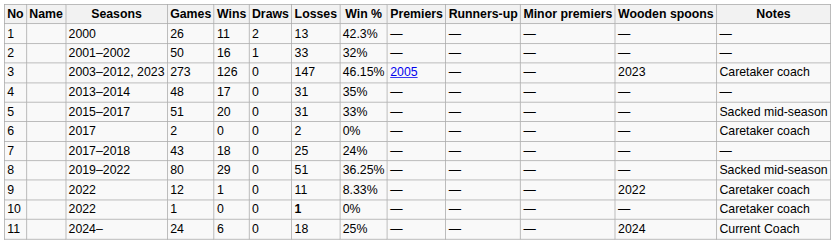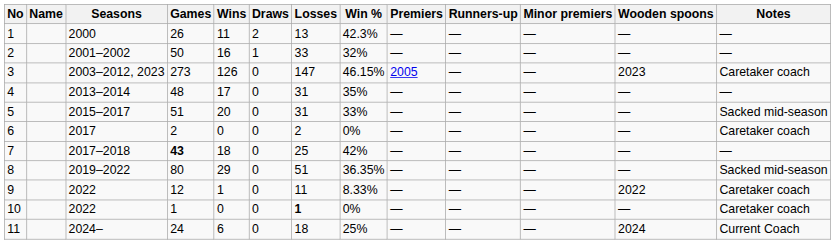 <table class="wikitable sortable">
 <tr>
 <th>No</th>
 <th>Name</th>
 <th>Seasons</th>
 <th>Games</th>
 <th>Wins</th>
 <th>Draws</th>
 <th>Losses</th>
 <th>Win %</th>
 <th class="unsortable">Premiers</th>
 <th class="unsortable">Runners-up</th>
 <th class="unsortable">Minor premiers</th>
 <th class="unsortable">Wooden spoons</th>
 <th class="unsortable">Notes</th>
 </tr>
 <tr>
 <td>1</td>
 <td></td>
 <td>2000</td>
 <td>26</td>
 <td>11</td>
 <td>2</td>
 <td>13</td>
 <td>42.3%</td>
 <td>—</td>
 <td>—</td>
 <td>—</td>
 <td>—</td>
 <td>—</td>
 </tr>
 <tr>
 <td>2</td>
 <td></td>
 <td>2001–2002</td>
 <td>50</td>
 <td>16</td>
 <td>1</td>
 <td>33</td>
 <td>32%</td>
 <td>—</td>
 <td>—</td>
 <td>—</td>
 <td>—</td>
 <td>—</td>
 </tr>
 <tr>
 <td>3</td>
 <td></td>
 <td>2003–2012, 2023</td>
 <td>273</td>
 <td>126</td>
 <td>0</td>
 <td>147</td>
 <td>46.15%</td>
 <td><a href='#'>2005</a></td>
 <td>—</td>
 <td>—</td>
 <td>2023</td>
 <td>Caretaker coach</td>
 </tr>
 <tr>
 <td>4</td>
 <td></td>
 <td>2013–2014</td>
 <td>48</td>
 <td>17</td>
 <td>0</td>
 <td>31</td>
 <td>35%</td>
 <td>—</td>
 <td>—</td>
 <td>—</td>
 <td>—</td>
 <td>—</td>
 </tr>
 <tr>
 <td>5</td>
 <td></td>
 <td>2015–2017</td>
 <td>51</td>
 <td>20</td>
 <td>0</td>
 <td>31</td>
 <td>33%</td>
 <td>—</td>
 <td>—</td>
 <td>—</td>
 <td>—</td>
 <td>Sacked mid-season</td>
 </tr>
 <tr>
 <td>6</td>
 <td></td>
 <td>2017</td>
 <td>2</td>
 <td>0</td>
 <td>0</td>
 <td>2</td>
 <td>0%</td>
 <td>—</td>
 <td>—</td>
 <td>—</td>
 <td>—</td>
 <td>Caretaker coach</td>
 </tr>
 <tr>
 <td>7</td>
 <td></td>
 <td>2017–2018</td>
-<td>43</td>
+<td><strong>43</strong></td>
 <td>18</td>
 <td>0</td>
 <td>25</td>
-<td>24%</td>
+<td>42%</td>
 <td>—</td>
 <td>—</td>
 <td>—</td>
 <td>—</td>
 <td>—</td>
 </tr>
 <tr>
 <td>8</td>
 <td></td>
 <td>2019–2022</td>
 <td>80</td>
 <td>29</td>
 <td>0</td>
 <td>51</td>
-<td>36.25%</td>
+<td>36.35%</td>
 <td>—</td>
 <td>—</td>
 <td>—</td>
 <td>—</td>
 <td>Sacked mid-season</td>
 </tr>
 <tr>
 <td>9</td>
 <td></td>
 <td>2022</td>
 <td>12</td>
 <td>1</td>
 <td>0</td>
 <td>11</td>
 <td>8.33%</td>
 <td>—</td>
 <td>—</td>
 <td>—</td>
 <td>2022</td>
 <td>Caretaker coach</td>
 </tr>
 <tr>
 <td>10</td>
 <td></td>
 <td>2022</td>
 <td>1</td>
 <td>0</td>
 <td>0</td>
 <td><strong>1</strong></td>
 <td>0%</td>
 <td>—</td>
 <td>—</td>
 <td>—</td>
 <td>—</td>
 <td>Caretaker coach</td>
 </tr>
 <tr>
 <td>11</td>
 <td></td>
 <td>2024–</td>
 <td>24</td>
 <td>6</td>
 <td>0</td>
 <td>18</td>
 <td>25%</td>
 <td>—</td>
 <td>—</td>
 <td>—</td>
 <td>2024</td>
 <td>Current Coach</td>
 </tr>
 </table>
